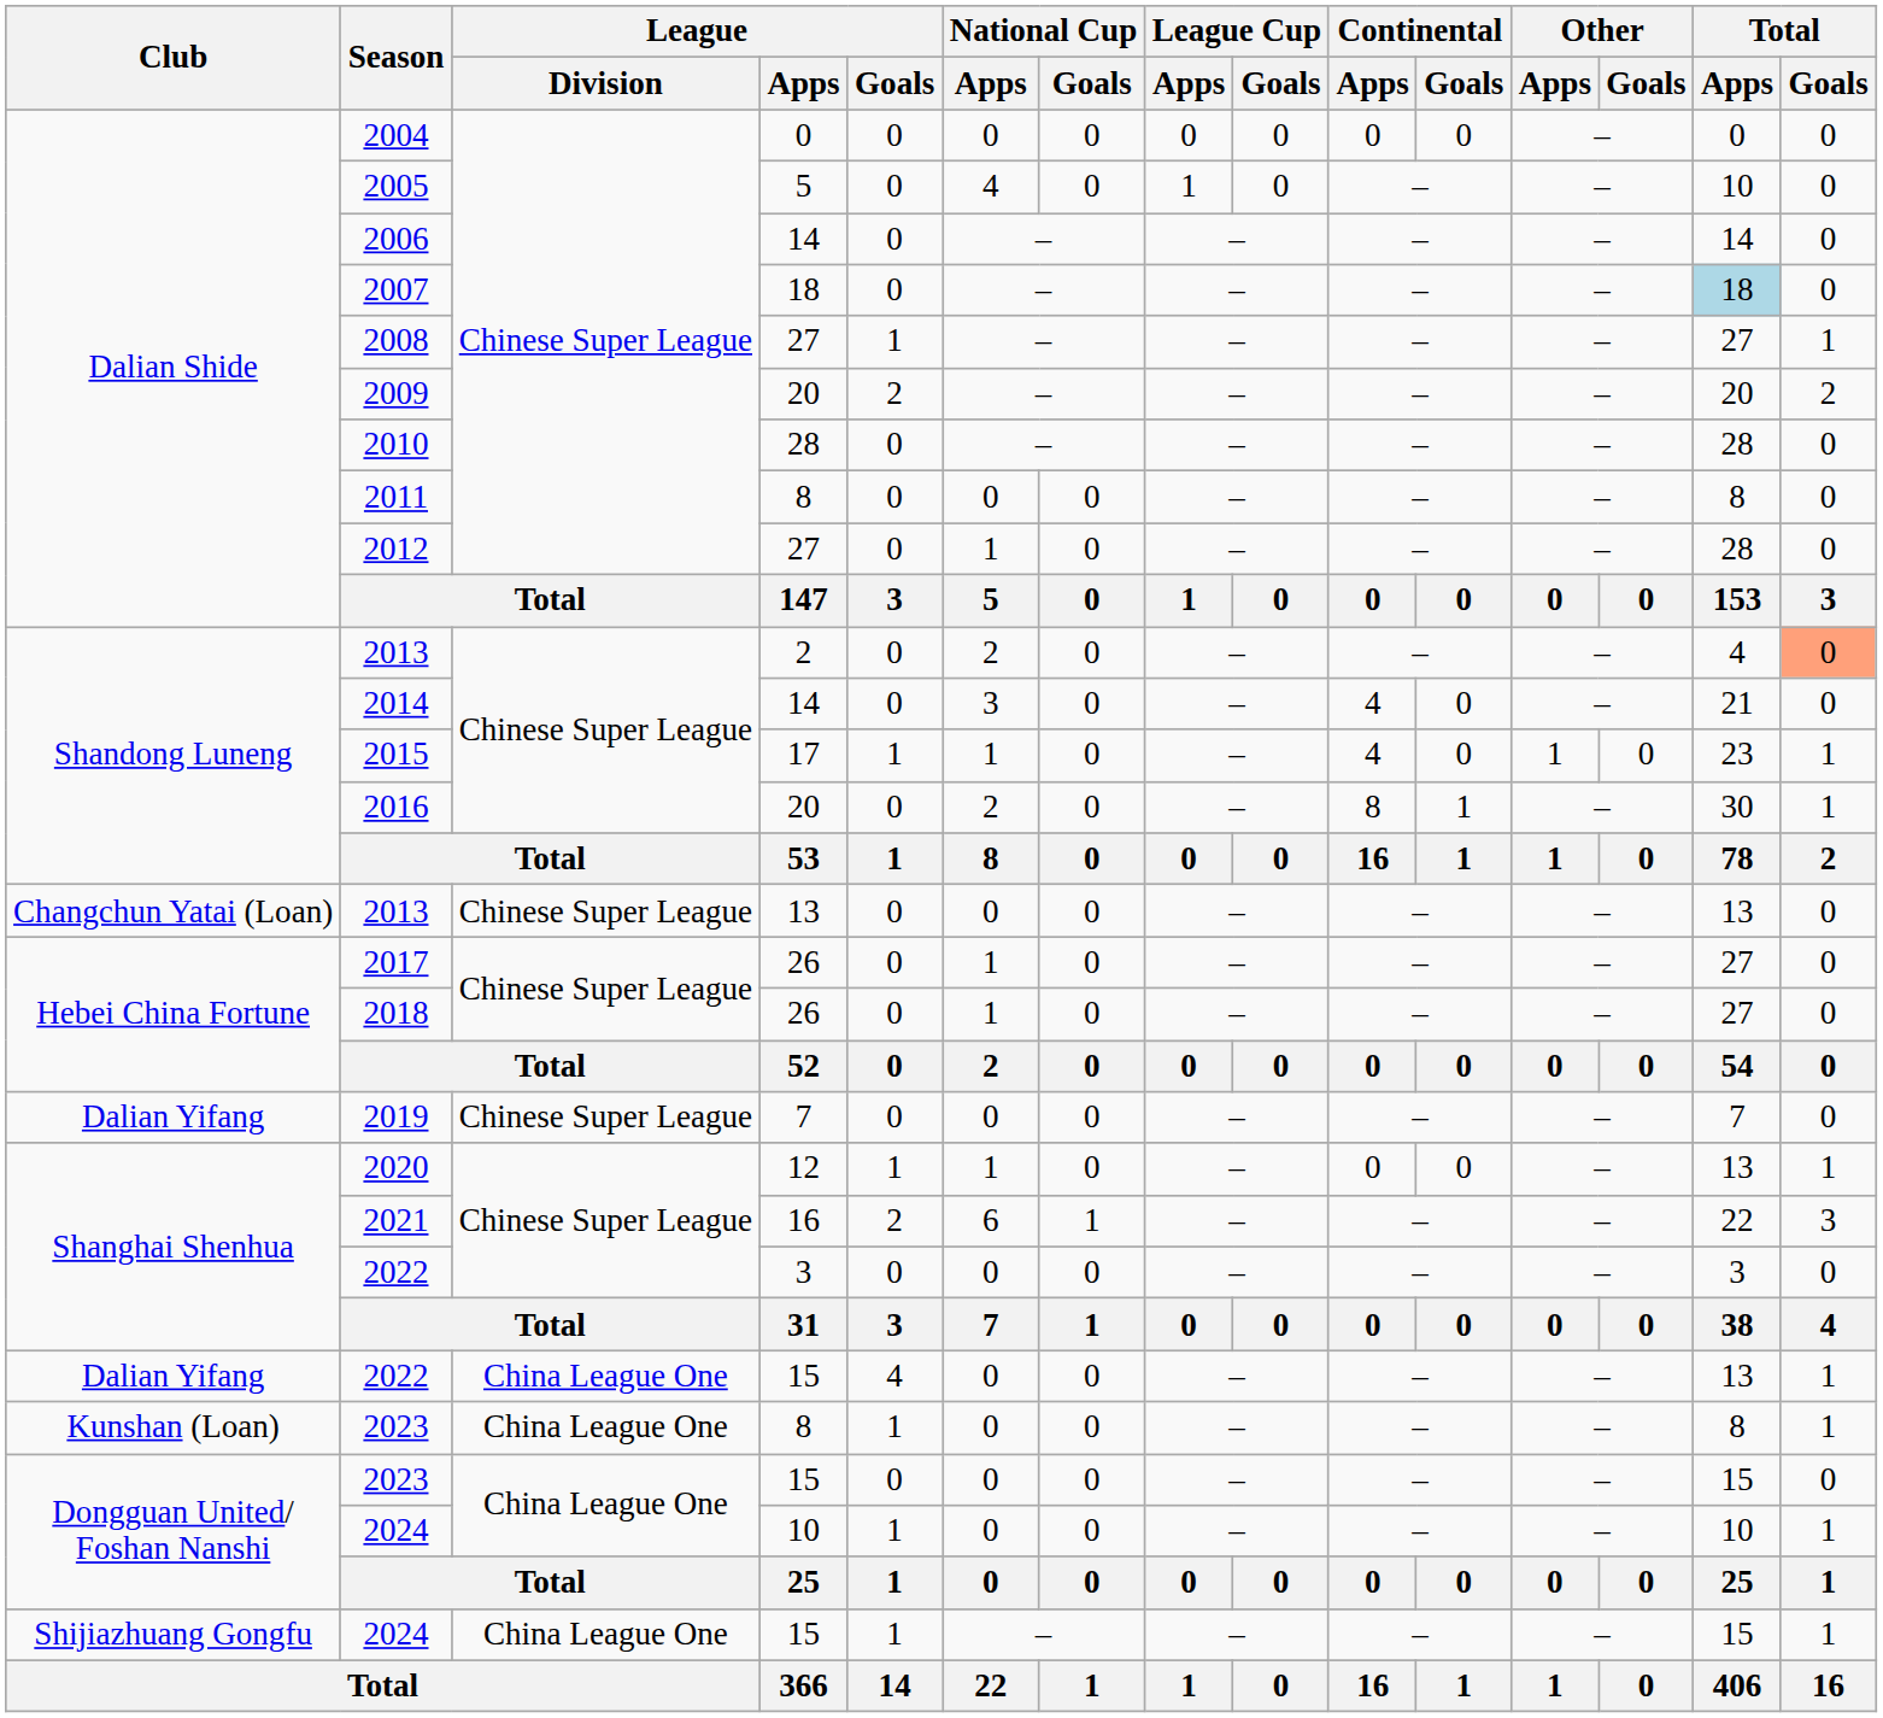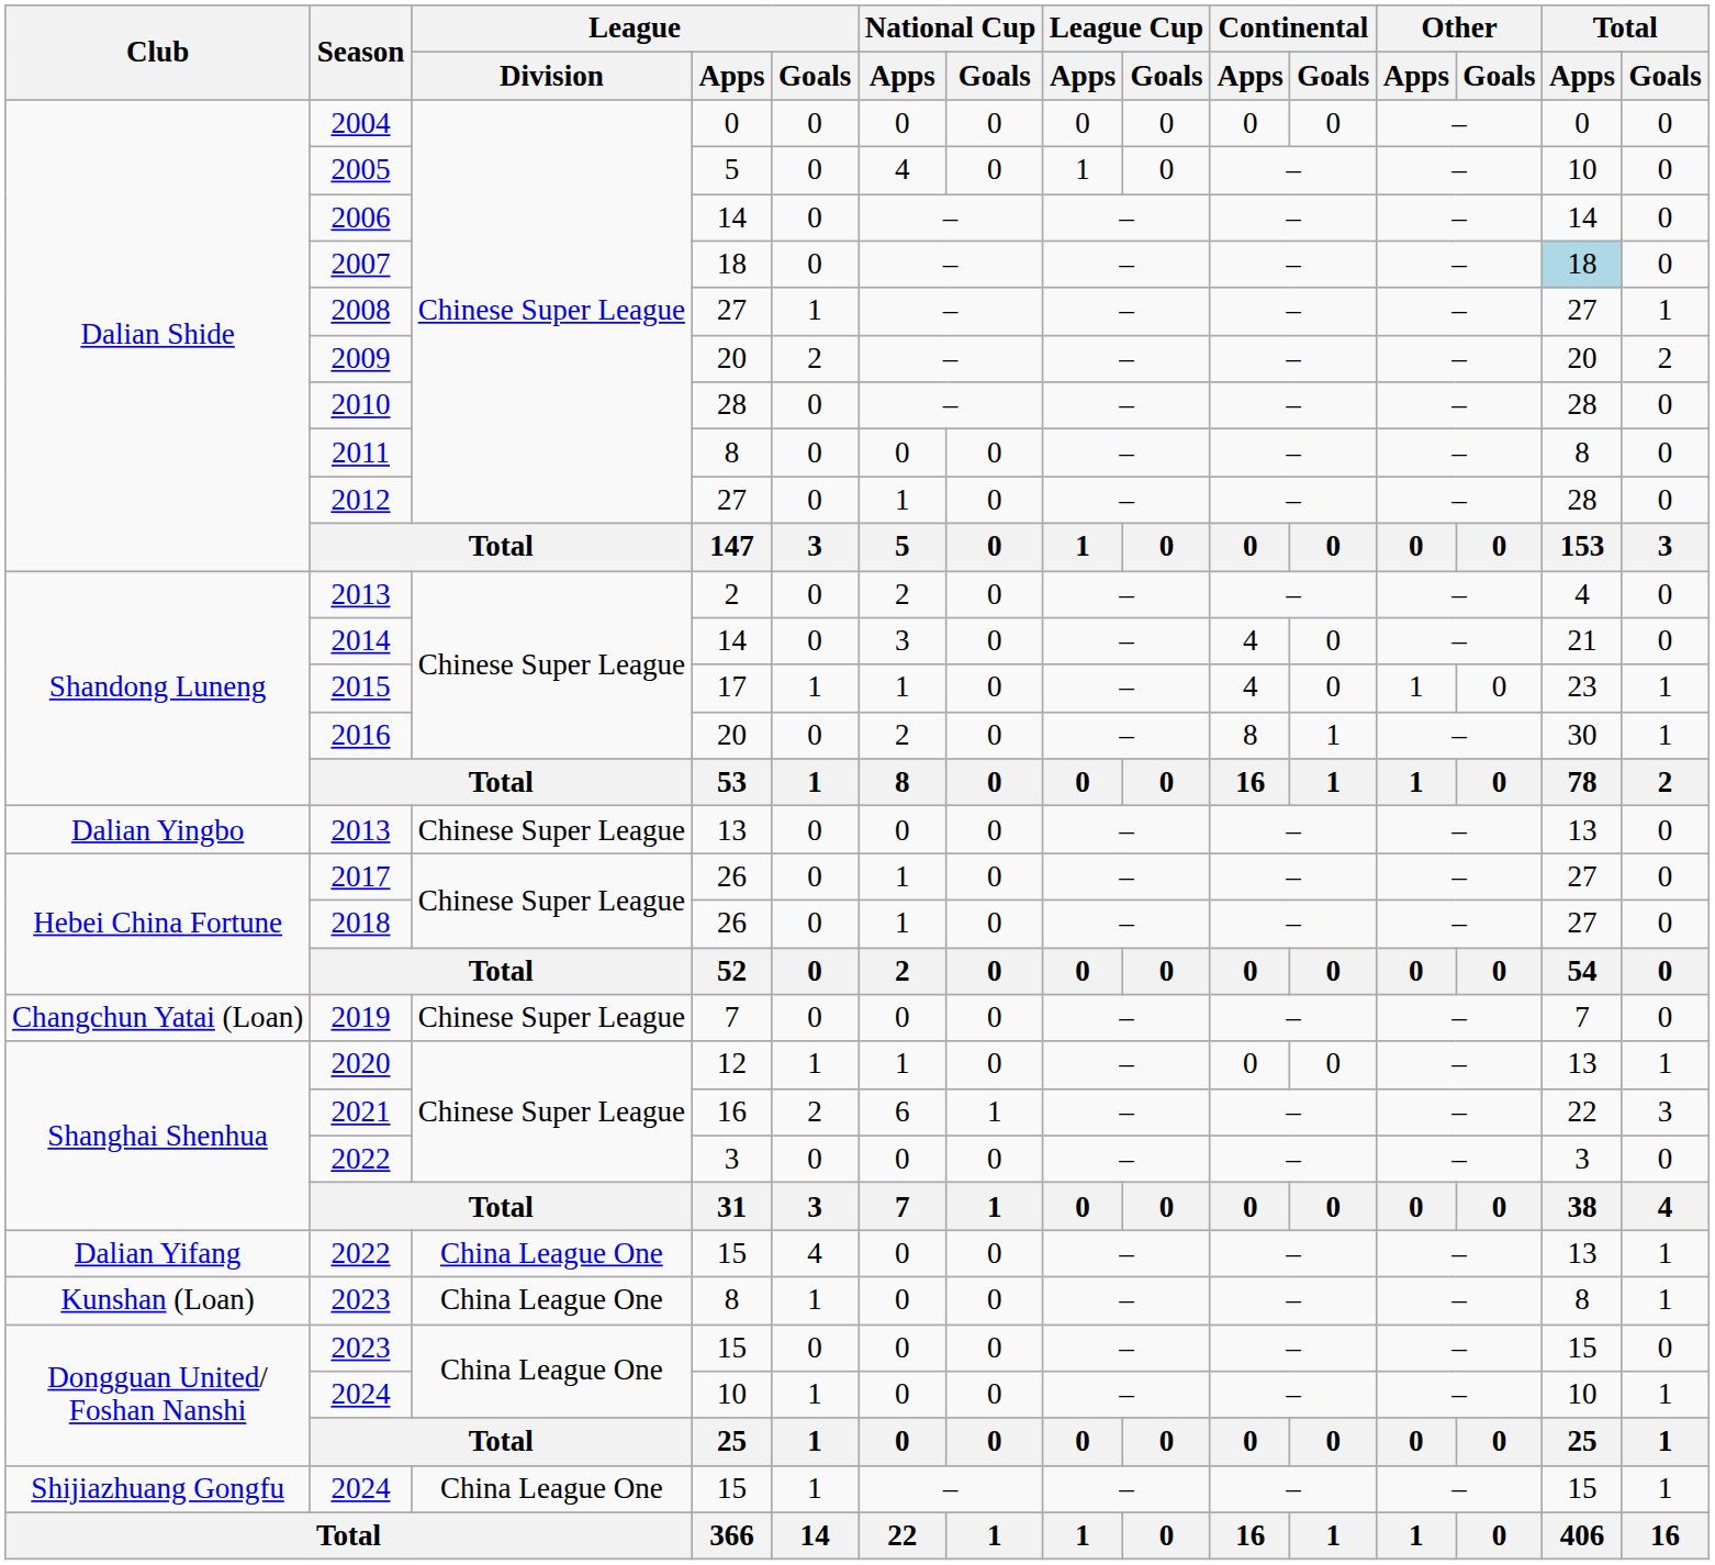 <table class="wikitable" style="text-align: center">
 <tr>
 <th rowspan="2">Club</th>
 <th rowspan="2">Season</th>
 <th colspan="3">League</th>
 <th colspan="2">National Cup</th>
 <th colspan="2">League Cup</th>
 <th colspan="2">Continental</th>
 <th colspan="2">Other</th>
 <th colspan="2">Total</th>
 </tr>
 <tr>
 <th>Division</th>
 <th>Apps</th>
 <th>Goals</th>
 <th>Apps</th>
 <th>Goals</th>
 <th>Apps</th>
 <th>Goals</th>
 <th>Apps</th>
 <th>Goals</th>
 <th>Apps</th>
 <th>Goals</th>
 <th>Apps</th>
 <th>Goals</th>
 </tr>
 <tr>
 <td rowspan="10"><a href='#'>Dalian Shide</a></td>
 <td><a href='#'>2004</a></td>
 <td rowspan="9"><a href='#'>Chinese Super League</a></td>
 <td>0</td>
 <td>0</td>
 <td>0</td>
 <td>0</td>
 <td>0</td>
 <td>0</td>
 <td>0</td>
 <td>0</td>
 <td colspan="2">–</td>
 <td>0</td>
 <td>0</td>
 </tr>
 <tr>
 <td><a href='#'>2005</a></td>
 <td>5</td>
 <td>0</td>
 <td>4</td>
 <td>0</td>
 <td>1</td>
 <td>0</td>
 <td colspan="2">–</td>
 <td colspan="2">–</td>
 <td>10</td>
 <td>0</td>
 </tr>
 <tr>
 <td><a href='#'>2006</a></td>
 <td>14</td>
 <td>0</td>
 <td colspan="2">–</td>
 <td colspan="2">–</td>
 <td colspan="2">–</td>
 <td colspan="2">–</td>
 <td>14</td>
 <td>0</td>
 </tr>
 <tr>
 <td><a href='#'>2007</a></td>
 <td>18</td>
 <td>0</td>
 <td colspan="2">–</td>
 <td colspan="2">–</td>
 <td colspan="2">–</td>
 <td colspan="2">–</td>
 <td style="background: lightblue;">18</td>
 <td>0</td>
 </tr>
 <tr>
 <td><a href='#'>2008</a></td>
 <td>27</td>
 <td>1</td>
 <td colspan="2">–</td>
 <td colspan="2">–</td>
 <td colspan="2">–</td>
 <td colspan="2">–</td>
 <td>27</td>
 <td>1</td>
 </tr>
 <tr>
 <td><a href='#'>2009</a></td>
 <td>20</td>
 <td>2</td>
 <td colspan="2">–</td>
 <td colspan="2">–</td>
 <td colspan="2">–</td>
 <td colspan="2">–</td>
 <td>20</td>
 <td>2</td>
 </tr>
 <tr>
 <td><a href='#'>2010</a></td>
 <td>28</td>
 <td>0</td>
 <td colspan="2">–</td>
 <td colspan="2">–</td>
 <td colspan="2">–</td>
 <td colspan="2">–</td>
 <td>28</td>
 <td>0</td>
 </tr>
 <tr>
 <td><a href='#'>2011</a></td>
 <td>8</td>
 <td>0</td>
 <td>0</td>
 <td>0</td>
 <td colspan="2">–</td>
 <td colspan="2">–</td>
 <td colspan="2">–</td>
 <td>8</td>
 <td>0</td>
 </tr>
 <tr>
 <td><a href='#'>2012</a></td>
 <td>27</td>
 <td>0</td>
 <td>1</td>
 <td>0</td>
 <td colspan="2">–</td>
 <td colspan="2">–</td>
 <td colspan="2">–</td>
 <td>28</td>
 <td>0</td>
 </tr>
 <tr>
 <th colspan="2"><strong>Total</strong></th>
 <th>147</th>
 <th>3</th>
 <th>5</th>
 <th>0</th>
 <th>1</th>
 <th>0</th>
 <th>0</th>
 <th>0</th>
 <th>0</th>
 <th>0</th>
 <th>153</th>
 <th>3</th>
 </tr>
 <tr>
 <td rowspan=5><a href='#'>Shandong Luneng</a></td>
 <td><a href='#'>2013</a></td>
 <td rowspan=4>Chinese Super League</td>
 <td>2</td>
 <td>0</td>
 <td>2</td>
 <td>0</td>
 <td colspan="2">–</td>
 <td colspan="2">–</td>
 <td colspan="2">–</td>
 <td>4</td>
-<td style="background: lightsalmon;">0</td>
+<td>0</td>
 </tr>
 <tr>
 <td><a href='#'>2014</a></td>
 <td>14</td>
 <td>0</td>
 <td>3</td>
 <td>0</td>
 <td colspan="2">–</td>
 <td>4</td>
 <td>0</td>
 <td colspan="2">–</td>
 <td>21</td>
 <td>0</td>
 </tr>
 <tr>
 <td><a href='#'>2015</a></td>
 <td>17</td>
 <td>1</td>
 <td>1</td>
 <td>0</td>
 <td colspan="2">–</td>
 <td>4</td>
 <td>0</td>
 <td>1</td>
 <td>0</td>
 <td>23</td>
 <td>1</td>
 </tr>
 <tr>
 <td><a href='#'>2016</a></td>
 <td>20</td>
 <td>0</td>
 <td>2</td>
 <td>0</td>
 <td colspan="2">–</td>
 <td>8</td>
 <td>1</td>
 <td colspan="2">–</td>
 <td>30</td>
 <td>1</td>
 </tr>
 <tr>
 <th colspan="2"><strong>Total</strong></th>
 <th>53</th>
 <th>1</th>
 <th>8</th>
 <th>0</th>
 <th>0</th>
 <th>0</th>
 <th>16</th>
 <th>1</th>
 <th>1</th>
 <th>0</th>
 <th>78</th>
 <th>2</th>
 </tr>
 <tr>
-<td><a href='#'>Changchun Yatai</a> (Loan)</td>
+<td><a href='#'>Dalian Yingbo</a></td>
 <td><a href='#'>2013</a></td>
 <td>Chinese Super League</td>
 <td>13</td>
 <td>0</td>
 <td>0</td>
 <td>0</td>
 <td colspan="2">–</td>
 <td colspan="2">–</td>
 <td colspan="2">–</td>
 <td>13</td>
 <td>0</td>
 </tr>
 <tr>
 <td rowspan="3"><a href='#'>Hebei China Fortune</a></td>
 <td><a href='#'>2017</a></td>
 <td rowspan=2>Chinese Super League</td>
 <td>26</td>
 <td>0</td>
 <td>1</td>
 <td>0</td>
 <td colspan="2">–</td>
 <td colspan="2">–</td>
 <td colspan="2">–</td>
 <td>27</td>
 <td>0</td>
 </tr>
 <tr>
 <td><a href='#'>2018</a></td>
 <td>26</td>
 <td>0</td>
 <td>1</td>
 <td>0</td>
 <td colspan="2">–</td>
 <td colspan="2">–</td>
 <td colspan="2">–</td>
 <td>27</td>
 <td>0</td>
 </tr>
 <tr>
 <th colspan="2"><strong>Total</strong></th>
 <th>52</th>
 <th>0</th>
 <th>2</th>
 <th>0</th>
 <th>0</th>
 <th>0</th>
 <th>0</th>
 <th>0</th>
 <th>0</th>
 <th>0</th>
 <th>54</th>
 <th>0</th>
 </tr>
 <tr>
-<td><a href='#'>Dalian Yifang</a></td>
+<td><a href='#'>Changchun Yatai</a> (Loan)</td>
 <td><a href='#'>2019</a></td>
 <td>Chinese Super League</td>
 <td>7</td>
 <td>0</td>
 <td>0</td>
 <td>0</td>
 <td colspan="2">–</td>
 <td colspan="2">–</td>
 <td colspan="2">–</td>
 <td>7</td>
 <td>0</td>
 </tr>
 <tr>
 <td rowspan=4><a href='#'>Shanghai Shenhua</a></td>
 <td><a href='#'>2020</a></td>
 <td rowspan=3>Chinese Super League</td>
 <td>12</td>
 <td>1</td>
 <td>1</td>
 <td>0</td>
 <td colspan="2">–</td>
 <td>0</td>
 <td>0</td>
 <td colspan="2">–</td>
 <td>13</td>
 <td>1</td>
 </tr>
 <tr>
 <td><a href='#'>2021</a></td>
 <td>16</td>
 <td>2</td>
 <td>6</td>
 <td>1</td>
 <td colspan="2">–</td>
 <td colspan="2">–</td>
 <td colspan="2">–</td>
 <td>22</td>
 <td>3</td>
 </tr>
 <tr>
 <td><a href='#'>2022</a></td>
 <td>3</td>
 <td>0</td>
 <td>0</td>
 <td>0</td>
 <td colspan="2">–</td>
 <td colspan="2">–</td>
 <td colspan="2">–</td>
 <td>3</td>
 <td>0</td>
 </tr>
 <tr>
 <th colspan="2"><strong>Total</strong></th>
 <th>31</th>
 <th>3</th>
 <th>7</th>
 <th>1</th>
 <th>0</th>
 <th>0</th>
 <th>0</th>
 <th>0</th>
 <th>0</th>
 <th>0</th>
 <th>38</th>
 <th>4</th>
 </tr>
 <tr>
 <td><a href='#'>Dalian Yifang</a></td>
 <td><a href='#'>2022</a></td>
 <td><a href='#'>China League One</a></td>
 <td>15</td>
 <td>4</td>
 <td>0</td>
 <td>0</td>
 <td colspan="2">–</td>
 <td colspan="2">–</td>
 <td colspan="2">–</td>
 <td>13</td>
 <td>1</td>
 </tr>
 <tr>
 <td><a href='#'>Kunshan</a> (Loan)</td>
 <td><a href='#'>2023</a></td>
 <td>China League One</td>
 <td>8</td>
 <td>1</td>
 <td>0</td>
 <td>0</td>
 <td colspan="2">–</td>
 <td colspan="2">–</td>
 <td colspan="2">–</td>
 <td>8</td>
 <td>1</td>
 </tr>
 <tr>
 <td rowspan=3><a href='#'>Dongguan United</a>/<br><a href='#'>Foshan Nanshi</a></td>
 <td><a href='#'>2023</a></td>
 <td rowspan=2>China League One</td>
 <td>15</td>
 <td>0</td>
 <td>0</td>
 <td>0</td>
 <td colspan="2">–</td>
 <td colspan="2">–</td>
 <td colspan="2">–</td>
 <td>15</td>
 <td>0</td>
 </tr>
 <tr>
 <td><a href='#'>2024</a></td>
 <td>10</td>
 <td>1</td>
 <td>0</td>
 <td>0</td>
 <td colspan="2">–</td>
 <td colspan="2">–</td>
 <td colspan="2">–</td>
 <td>10</td>
 <td>1</td>
 </tr>
 <tr>
 <th colspan="2"><strong>Total</strong></th>
 <th>25</th>
 <th>1</th>
 <th>0</th>
 <th>0</th>
 <th>0</th>
 <th>0</th>
 <th>0</th>
 <th>0</th>
 <th>0</th>
 <th>0</th>
 <th>25</th>
 <th>1</th>
 </tr>
 <tr>
 <td><a href='#'>Shijiazhuang Gongfu</a></td>
 <td><a href='#'>2024</a></td>
 <td>China League One</td>
 <td>15</td>
 <td>1</td>
 <td colspan="2">–</td>
 <td colspan="2">–</td>
 <td colspan="2">–</td>
 <td colspan="2">–</td>
 <td>15</td>
 <td>1</td>
 </tr>
 <tr>
 <th colspan="3">Total</th>
 <th>366</th>
 <th>14</th>
 <th>22</th>
 <th>1</th>
 <th>1</th>
 <th>0</th>
 <th>16</th>
 <th>1</th>
 <th>1</th>
 <th>0</th>
 <th>406</th>
 <th>16</th>
 </tr>
 </table>
